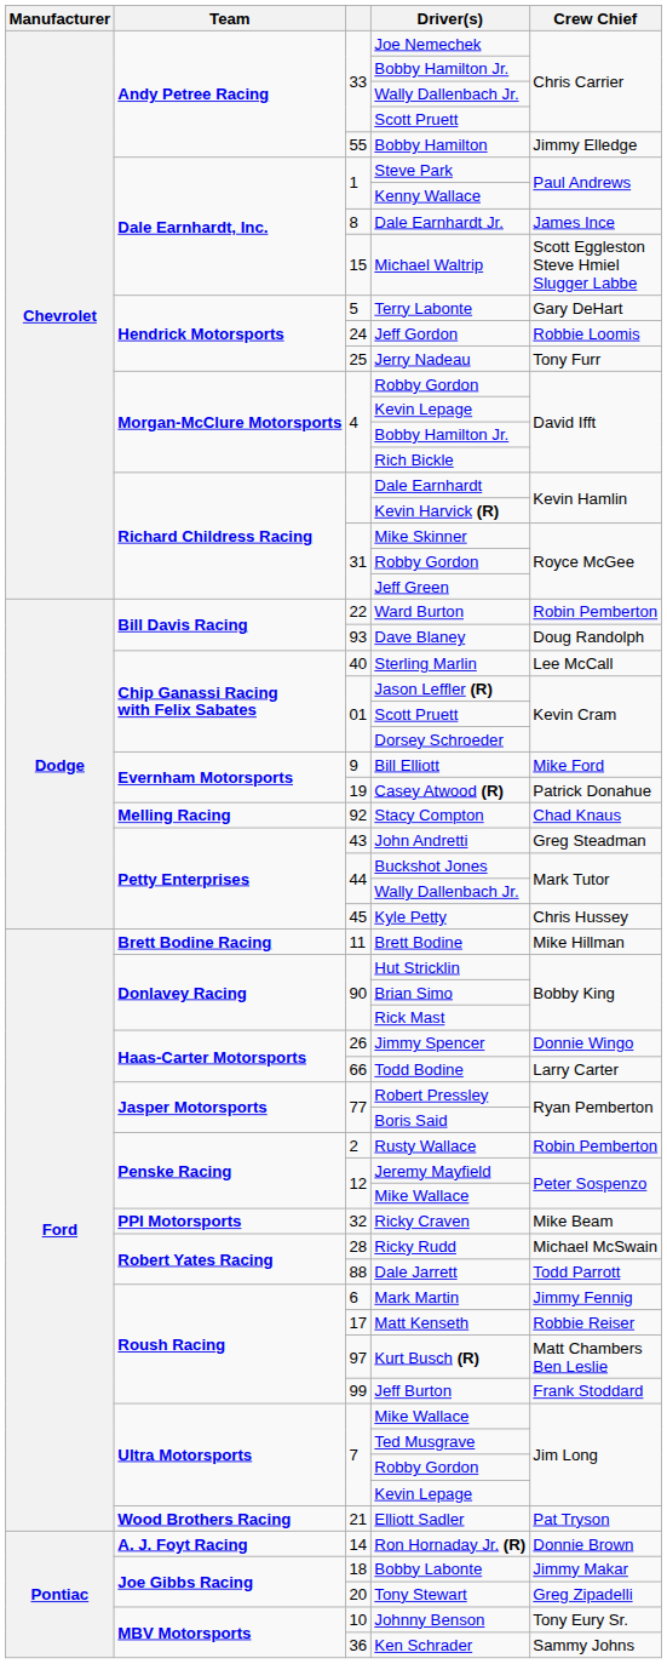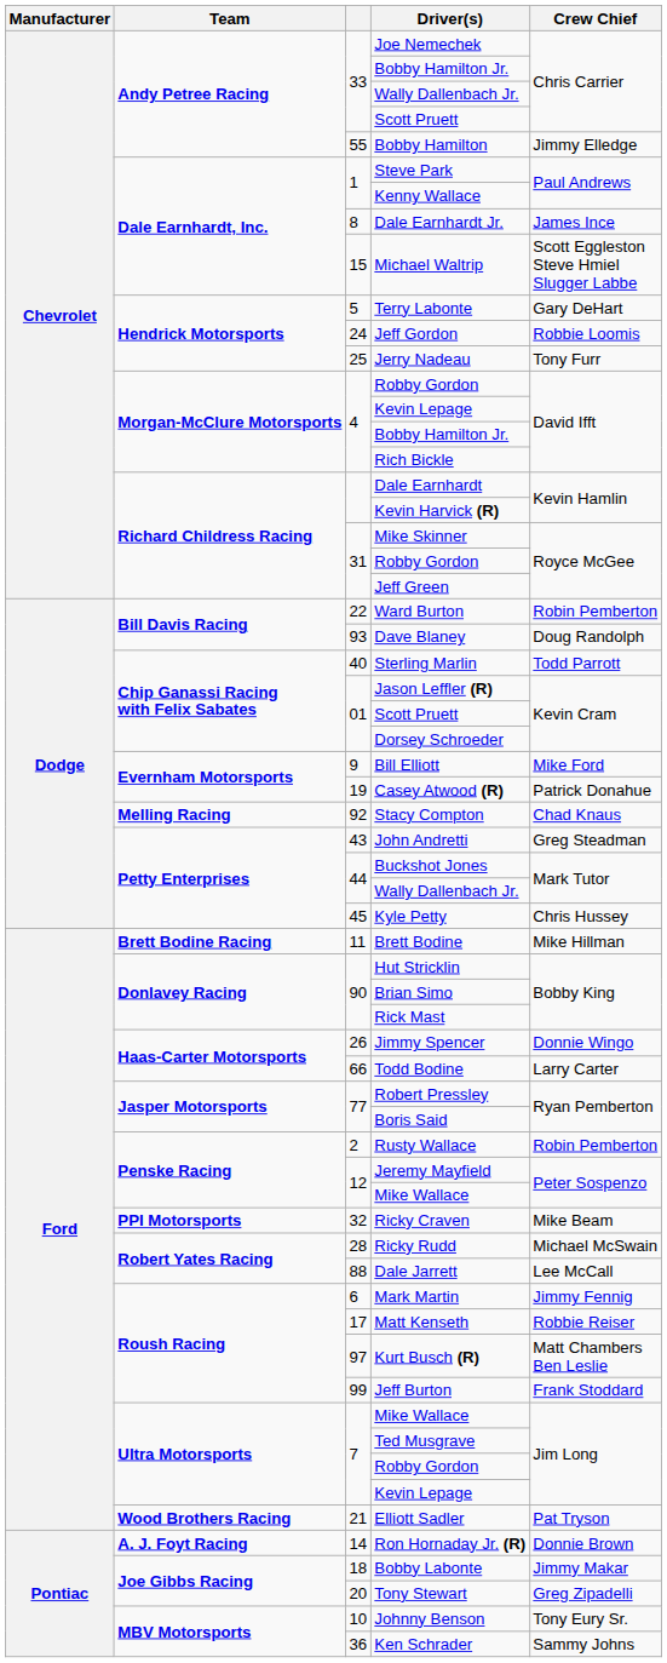 <table class="wikitable" style="font-size: 95%;">
 <tr>
 <th>Manufacturer</th>
 <th>Team</th>
 <th></th>
 <th>Driver(s)</th>
 <th>Crew Chief</th>
 </tr>
 <tr>
 <th rowspan=21><a href='#'>Chevrolet</a></th>
 <td rowspan=5><strong><a href='#'>Andy Petree Racing</a></strong></td>
 <td rowspan=4>33</td>
 <td><a href='#'>Joe Nemechek</a> <small></small></td>
 <td rowspan=4>Chris Carrier</td>
 </tr>
 <tr>
 <td><a href='#'>Bobby Hamilton Jr.</a> <small></small></td>
 </tr>
 <tr>
 <td><a href='#'>Wally Dallenbach Jr.</a> <small></small></td>
 </tr>
 <tr>
 <td><a href='#'>Scott Pruett</a> <small></small></td>
 </tr>
 <tr>
 <td>55</td>
 <td><a href='#'>Bobby Hamilton</a></td>
 <td>Jimmy Elledge</td>
 </tr>
 <tr>
 <td rowspan=4><strong><a href='#'>Dale Earnhardt, Inc.</a></strong></td>
 <td rowspan="2">1</td>
 <td><a href='#'>Steve Park</a> <small></small></td>
 <td rowspan=2><a href='#'>Paul Andrews</a></td>
 </tr>
 <tr>
 <td><a href='#'>Kenny Wallace</a> <small></small></td>
 </tr>
 <tr>
 <td>8</td>
 <td><a href='#'>Dale Earnhardt Jr.</a></td>
 <td><a href='#'>James Ince</a></td>
 </tr>
 <tr>
 <td>15</td>
 <td><a href='#'>Michael Waltrip</a></td>
 <td>Scott Eggleston <small></small> <br> Steve Hmiel <small></small> <br> <a href='#'>Slugger Labbe</a> <small></small></td>
 </tr>
 <tr>
 <td rowspan=3><strong><a href='#'>Hendrick Motorsports</a></strong></td>
 <td>5</td>
 <td><a href='#'>Terry Labonte</a></td>
 <td>Gary DeHart</td>
 </tr>
 <tr>
 <td>24</td>
 <td><a href='#'>Jeff Gordon</a></td>
 <td><a href='#'>Robbie Loomis</a></td>
 </tr>
 <tr>
 <td>25</td>
 <td><a href='#'>Jerry Nadeau</a></td>
 <td>Tony Furr</td>
 </tr>
 <tr>
 <td rowspan=4><strong><a href='#'>Morgan-McClure Motorsports</a></strong></td>
 <td rowspan=4>4</td>
 <td><a href='#'>Robby Gordon</a> <small></small></td>
 <td rowspan=4>David Ifft</td>
 </tr>
 <tr>
 <td><a href='#'>Kevin Lepage</a> <small></small></td>
 </tr>
 <tr>
 <td><a href='#'>Bobby Hamilton Jr.</a> <small></small></td>
 </tr>
 <tr>
 <td><a href='#'>Rich Bickle</a> <small></small></td>
 </tr>
 <tr>
 <td rowspan=5><strong><a href='#'>Richard Childress Racing</a></strong></td>
 <td rowspan=2></td>
 <td><a href='#'>Dale Earnhardt</a> <small></small></td>
 <td rowspan=2>Kevin Hamlin</td>
 </tr>
 <tr>
 <td><a href='#'>Kevin Harvick</a> <strong>(R)</strong> <small></small></td>
 </tr>
 <tr>
 <td rowspan=3>31</td>
 <td><a href='#'>Mike Skinner</a> <small></small></td>
 <td rowspan=3>Royce McGee</td>
 </tr>
 <tr>
 <td><a href='#'>Robby Gordon</a> <small></small></td>
 </tr>
 <tr>
 <td><a href='#'>Jeff Green</a> <small></small></td>
 </tr>
 <tr>
 <th rowspan=13><a href='#'>Dodge</a></th>
 <td rowspan=2><strong><a href='#'>Bill Davis Racing</a></strong></td>
 <td>22</td>
 <td><a href='#'>Ward Burton</a></td>
 <td><a href='#'>Robin Pemberton</a></td>
 </tr>
 <tr>
 <td>93</td>
 <td><a href='#'>Dave Blaney</a></td>
 <td>Doug Randolph</td>
 </tr>
 <tr>
 <td rowspan=4><strong><a href='#'>Chip Ganassi Racing<br>with Felix Sabates</a></strong></td>
 <td>40</td>
 <td><a href='#'>Sterling Marlin</a></td>
-<td>Lee McCall</td>
+<td><a href='#'>Todd Parrott</a></td>
 </tr>
 <tr>
 <td rowspan=3>01</td>
 <td><a href='#'>Jason Leffler</a> <strong>(R)</strong> <small></small></td>
 <td rowspan=3>Kevin Cram</td>
 </tr>
 <tr>
 <td><a href='#'>Scott Pruett</a> <small></small></td>
 </tr>
 <tr>
 <td><a href='#'>Dorsey Schroeder</a> <small></small></td>
 </tr>
 <tr>
 <td rowspan=2><strong><a href='#'>Evernham Motorsports</a></strong></td>
 <td>9</td>
 <td><a href='#'>Bill Elliott</a></td>
 <td><a href='#'>Mike Ford</a></td>
 </tr>
 <tr>
 <td>19</td>
 <td><a href='#'>Casey Atwood</a> <strong>(R)</strong></td>
 <td>Patrick Donahue</td>
 </tr>
 <tr>
 <td><strong><a href='#'>Melling Racing</a></strong></td>
 <td>92</td>
 <td><a href='#'>Stacy Compton</a></td>
 <td><a href='#'>Chad Knaus</a></td>
 </tr>
 <tr>
 <td rowspan=4><strong><a href='#'>Petty Enterprises</a></strong></td>
 <td>43</td>
 <td><a href='#'>John Andretti</a></td>
 <td>Greg Steadman</td>
 </tr>
 <tr>
 <td rowspan=2>44</td>
 <td><a href='#'>Buckshot Jones</a> <small></small></td>
 <td rowspan=2>Mark Tutor</td>
 </tr>
 <tr>
 <td><a href='#'>Wally Dallenbach Jr.</a> <small></small></td>
 </tr>
 <tr>
 <td>45</td>
 <td><a href='#'>Kyle Petty</a></td>
 <td>Chris Hussey</td>
 </tr>
 <tr>
 <th rowspan=23><a href='#'>Ford</a></th>
 <td><strong><a href='#'>Brett Bodine Racing</a></strong></td>
 <td>11</td>
 <td><a href='#'>Brett Bodine</a></td>
 <td>Mike Hillman</td>
 </tr>
 <tr>
 <td rowspan=3><strong><a href='#'>Donlavey Racing</a></strong></td>
 <td rowspan=3>90</td>
 <td><a href='#'>Hut Stricklin</a> <small></small></td>
 <td rowspan=3>Bobby King</td>
 </tr>
 <tr>
 <td><a href='#'>Brian Simo</a> <small></small></td>
 </tr>
 <tr>
 <td><a href='#'>Rick Mast</a> <small></small></td>
 </tr>
 <tr>
 <td rowspan=2><strong><a href='#'>Haas-Carter Motorsports</a></strong></td>
 <td>26</td>
 <td><a href='#'>Jimmy Spencer</a></td>
 <td><a href='#'>Donnie Wingo</a></td>
 </tr>
 <tr>
 <td>66</td>
 <td><a href='#'>Todd Bodine</a></td>
 <td>Larry Carter</td>
 </tr>
 <tr>
 <td rowspan=2><strong><a href='#'>Jasper Motorsports</a></strong></td>
 <td rowspan=2>77</td>
 <td><a href='#'>Robert Pressley</a> <small></small></td>
 <td rowspan=2>Ryan Pemberton</td>
 </tr>
 <tr>
 <td><a href='#'>Boris Said</a> <small></small></td>
 </tr>
 <tr>
 <td rowspan=3><strong><a href='#'>Penske Racing</a></strong></td>
 <td>2</td>
 <td><a href='#'>Rusty Wallace</a></td>
 <td><a href='#'>Robin Pemberton</a></td>
 </tr>
 <tr>
 <td rowspan=2>12</td>
 <td><a href='#'>Jeremy Mayfield</a> <small></small></td>
 <td rowspan=2><a href='#'>Peter Sospenzo</a></td>
 </tr>
 <tr>
 <td><a href='#'>Mike Wallace</a> <small></small></td>
 </tr>
 <tr>
 <td><strong><a href='#'>PPI Motorsports</a></strong></td>
 <td>32</td>
 <td><a href='#'>Ricky Craven</a></td>
 <td>Mike Beam</td>
 </tr>
 <tr>
 <td rowspan=2><strong><a href='#'>Robert Yates Racing</a></strong></td>
 <td>28</td>
 <td><a href='#'>Ricky Rudd</a></td>
 <td>Michael McSwain</td>
 </tr>
 <tr>
 <td>88</td>
 <td><a href='#'>Dale Jarrett</a></td>
-<td><a href='#'>Todd Parrott</a></td>
+<td>Lee McCall</td>
 </tr>
 <tr>
 <td rowspan=4><strong><a href='#'>Roush Racing</a></strong></td>
 <td>6</td>
 <td><a href='#'>Mark Martin</a></td>
 <td><a href='#'>Jimmy Fennig</a></td>
 </tr>
 <tr>
 <td>17</td>
 <td><a href='#'>Matt Kenseth</a></td>
 <td><a href='#'>Robbie Reiser</a></td>
 </tr>
 <tr>
 <td>97</td>
 <td><a href='#'>Kurt Busch</a> <strong>(R)</strong></td>
 <td>Matt Chambers <small></small><br><a href='#'>Ben Leslie</a> <small></small></td>
 </tr>
 <tr>
 <td>99</td>
 <td><a href='#'>Jeff Burton</a></td>
 <td><a href='#'>Frank Stoddard</a></td>
 </tr>
 <tr>
 <td rowspan=4><strong><a href='#'>Ultra Motorsports</a></strong></td>
 <td rowspan=4>7</td>
 <td><a href='#'>Mike Wallace</a> <small></small></td>
 <td rowspan=4>Jim Long</td>
 </tr>
 <tr>
 <td><a href='#'>Ted Musgrave</a> <small></small></td>
 </tr>
 <tr>
 <td><a href='#'>Robby Gordon</a> <small></small></td>
 </tr>
 <tr>
 <td><a href='#'>Kevin Lepage</a> <small></small></td>
 </tr>
 <tr>
 <td><strong><a href='#'>Wood Brothers Racing</a></strong></td>
 <td>21</td>
 <td><a href='#'>Elliott Sadler</a></td>
 <td><a href='#'>Pat Tryson</a></td>
 </tr>
 <tr>
 <th rowspan="5"><a href='#'>Pontiac</a></th>
 <td><strong><a href='#'>A. J. Foyt Racing</a></strong></td>
 <td>14</td>
 <td><a href='#'>Ron Hornaday Jr.</a> <strong>(R)</strong></td>
 <td><a href='#'>Donnie Brown</a></td>
 </tr>
 <tr>
 <td rowspan=2><strong><a href='#'>Joe Gibbs Racing</a></strong></td>
 <td>18</td>
 <td><a href='#'>Bobby Labonte</a></td>
 <td><a href='#'>Jimmy Makar</a></td>
 </tr>
 <tr>
 <td>20</td>
 <td><a href='#'>Tony Stewart</a></td>
 <td><a href='#'>Greg Zipadelli</a></td>
 </tr>
 <tr>
 <td rowspan=2><strong><a href='#'>MBV Motorsports</a></strong></td>
 <td>10</td>
 <td><a href='#'>Johnny Benson</a></td>
 <td>Tony Eury Sr.</td>
 </tr>
 <tr>
 <td>36</td>
 <td><a href='#'>Ken Schrader</a></td>
 <td>Sammy Johns</td>
 </tr>
 </table>
